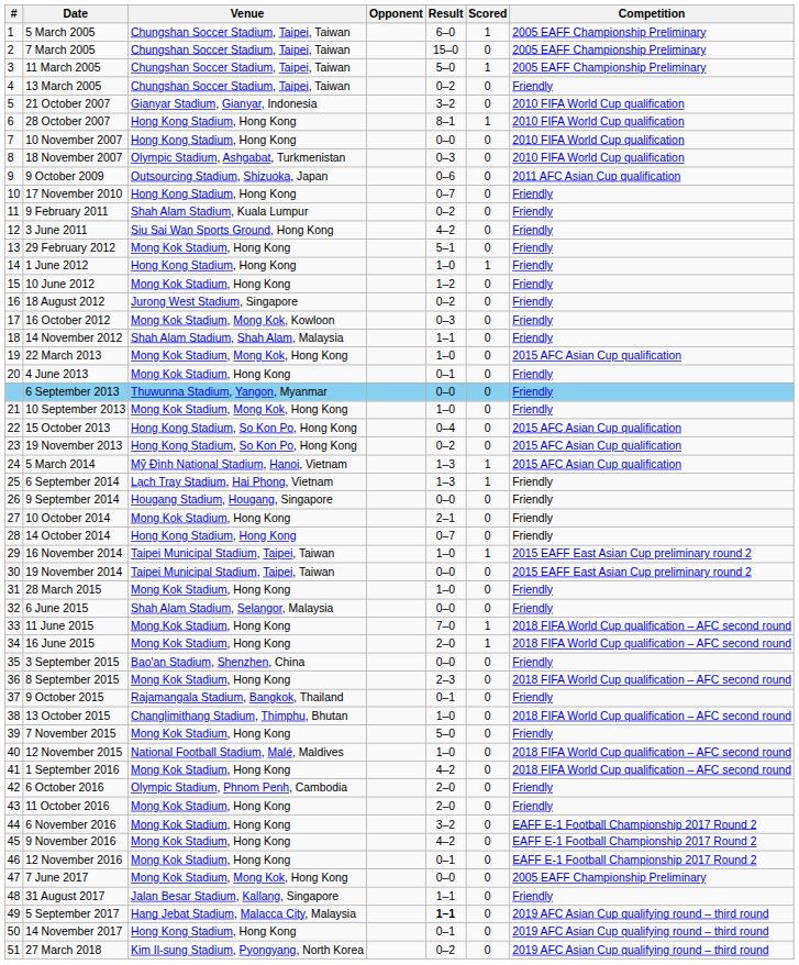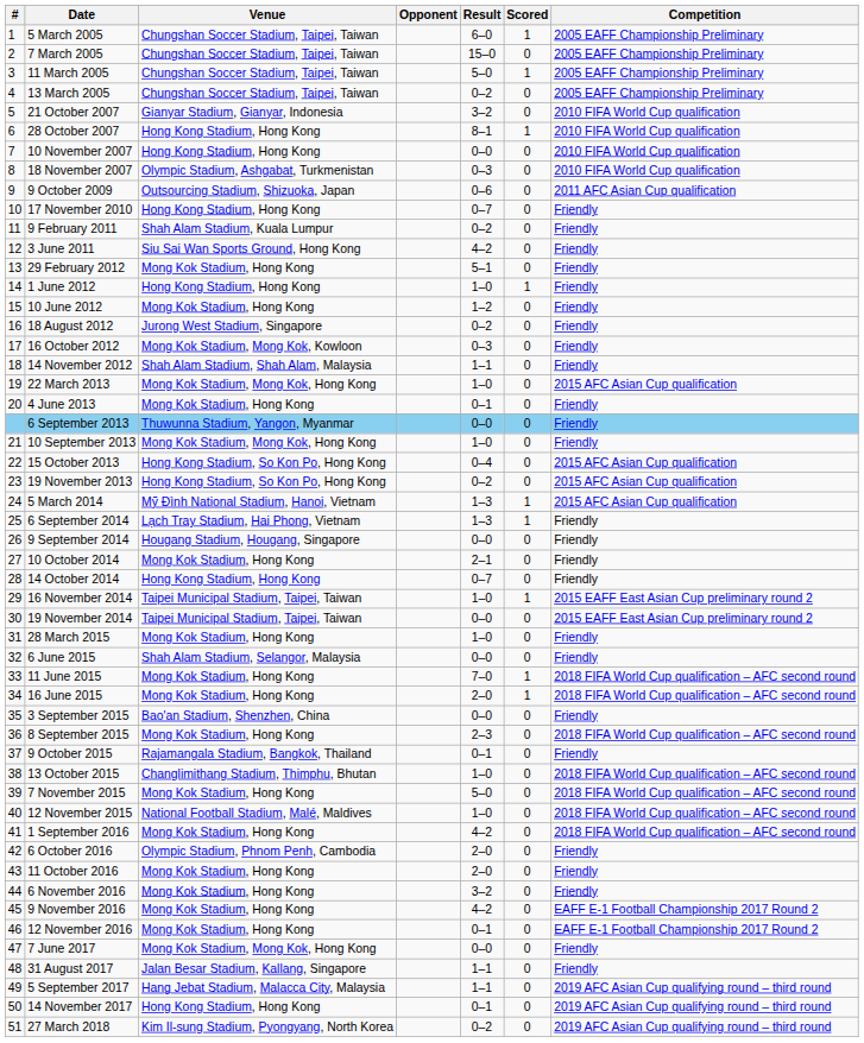 <table class="wikitable" style="font-size:90%; text-align: left;">
 <tr bgcolor="#CCCCCC" align="center">
 <th>#</th>
 <th>Date</th>
 <th>Venue</th>
 <th>Opponent</th>
 <th>Result</th>
 <th>Scored</th>
 <th>Competition</th>
 </tr>
 <tr>
 <td>1</td>
 <td>5 March 2005</td>
 <td><a href='#'>Chungshan Soccer Stadium</a>, <a href='#'>Taipei</a>, Taiwan</td>
 <td></td>
 <td align=center>6–0</td>
 <td align=center>1</td>
 <td><a href='#'>2005 EAFF Championship Preliminary</a></td>
 </tr>
 <tr>
 <td>2</td>
 <td>7 March 2005</td>
 <td><a href='#'>Chungshan Soccer Stadium</a>, <a href='#'>Taipei</a>, Taiwan</td>
 <td></td>
 <td align=center>15–0</td>
 <td align=center>0</td>
 <td><a href='#'>2005 EAFF Championship Preliminary</a></td>
 </tr>
 <tr>
 <td>3</td>
 <td>11 March 2005</td>
 <td><a href='#'>Chungshan Soccer Stadium</a>, <a href='#'>Taipei</a>, Taiwan</td>
 <td></td>
 <td align=center>5–0</td>
 <td align=center>1</td>
 <td><a href='#'>2005 EAFF Championship Preliminary</a></td>
 </tr>
 <tr>
 <td>4</td>
 <td>13 March 2005</td>
 <td><a href='#'>Chungshan Soccer Stadium</a>, <a href='#'>Taipei</a>, Taiwan</td>
 <td></td>
 <td align=center>0–2</td>
 <td align=center>0</td>
-<td><a href='#'>Friendly</a></td>
+<td><a href='#'>2005 EAFF Championship Preliminary</a></td>
 </tr>
 <tr>
 <td>5</td>
 <td>21 October 2007</td>
 <td><a href='#'>Gianyar Stadium</a>, <a href='#'>Gianyar</a>, Indonesia</td>
 <td></td>
 <td align=center>3–2</td>
 <td align=center>0</td>
 <td><a href='#'>2010 FIFA World Cup qualification</a></td>
 </tr>
 <tr>
 <td>6</td>
 <td>28 October 2007</td>
 <td><a href='#'>Hong Kong Stadium</a>, Hong Kong</td>
 <td></td>
 <td align=center>8–1</td>
 <td align=center>1</td>
 <td><a href='#'>2010 FIFA World Cup qualification</a></td>
 </tr>
 <tr>
 <td>7</td>
 <td>10 November 2007</td>
 <td><a href='#'>Hong Kong Stadium</a>, Hong Kong</td>
 <td></td>
 <td align=center>0–0</td>
 <td align=center>0</td>
 <td><a href='#'>2010 FIFA World Cup qualification</a></td>
 </tr>
 <tr>
 <td>8</td>
 <td>18 November 2007</td>
 <td><a href='#'>Olympic Stadium</a>, <a href='#'>Ashgabat</a>, Turkmenistan</td>
 <td></td>
 <td align=center>0–3</td>
 <td align=center>0</td>
 <td><a href='#'>2010 FIFA World Cup qualification</a></td>
 </tr>
 <tr>
 <td>9</td>
 <td>9 October 2009</td>
 <td><a href='#'>Outsourcing Stadium</a>, <a href='#'>Shizuoka</a>, Japan</td>
 <td></td>
 <td align=center>0–6</td>
 <td align=center>0</td>
 <td><a href='#'>2011 AFC Asian Cup qualification</a></td>
 </tr>
 <tr>
 <td>10</td>
 <td>17 November 2010</td>
 <td><a href='#'>Hong Kong Stadium</a>, Hong Kong</td>
 <td></td>
 <td align=center>0–7</td>
 <td align=center>0</td>
 <td><a href='#'>Friendly</a></td>
 </tr>
 <tr>
 <td>11</td>
 <td>9 February 2011</td>
 <td><a href='#'>Shah Alam Stadium</a>, Kuala Lumpur</td>
 <td></td>
 <td align=center>0–2</td>
 <td align=center>0</td>
 <td><a href='#'>Friendly</a></td>
 </tr>
 <tr>
 <td>12</td>
 <td>3 June 2011</td>
 <td><a href='#'>Siu Sai Wan Sports Ground</a>, Hong Kong</td>
 <td></td>
 <td align=center>4–2</td>
 <td align=center>0</td>
 <td><a href='#'>Friendly</a></td>
 </tr>
 <tr>
 <td>13</td>
 <td>29 February 2012</td>
 <td><a href='#'>Mong Kok Stadium</a>, Hong Kong</td>
 <td></td>
 <td align=center>5–1</td>
 <td align=center>0</td>
 <td><a href='#'>Friendly</a></td>
 </tr>
 <tr>
 <td>14</td>
 <td>1 June 2012</td>
 <td><a href='#'>Hong Kong Stadium</a>, Hong Kong</td>
 <td></td>
 <td align=center>1–0</td>
 <td align=center>1</td>
 <td><a href='#'>Friendly</a></td>
 </tr>
 <tr>
 <td>15</td>
 <td>10 June 2012</td>
 <td><a href='#'>Mong Kok Stadium</a>, Hong Kong</td>
 <td></td>
 <td align=center>1–2</td>
 <td align=center>0</td>
 <td><a href='#'>Friendly</a></td>
 </tr>
 <tr>
 <td>16</td>
 <td>18 August 2012</td>
 <td><a href='#'>Jurong West Stadium</a>, Singapore</td>
 <td></td>
 <td align=center>0–2</td>
 <td align=center>0</td>
 <td><a href='#'>Friendly</a></td>
 </tr>
 <tr>
 <td>17</td>
 <td>16 October 2012</td>
 <td><a href='#'>Mong Kok Stadium</a>, <a href='#'>Mong Kok</a>, Kowloon</td>
 <td></td>
 <td align=center>0–3</td>
 <td align=center>0</td>
 <td><a href='#'>Friendly</a></td>
 </tr>
 <tr>
 <td>18</td>
 <td>14 November 2012</td>
 <td><a href='#'>Shah Alam Stadium</a>, <a href='#'>Shah Alam</a>, Malaysia</td>
 <td></td>
 <td align=center>1–1</td>
 <td align=center>0</td>
 <td><a href='#'>Friendly</a></td>
 </tr>
 <tr>
 <td>19</td>
 <td>22 March 2013</td>
 <td><a href='#'>Mong Kok Stadium</a>, <a href='#'>Mong Kok</a>, Hong Kong</td>
 <td></td>
 <td align=center>1–0</td>
 <td align=center>0</td>
 <td><a href='#'>2015 AFC Asian Cup qualification</a></td>
 </tr>
 <tr>
 <td>20</td>
 <td>4 June 2013</td>
 <td><a href='#'>Mong Kok Stadium</a>, Hong Kong</td>
 <td></td>
 <td align=center>0–1</td>
 <td align=center>0</td>
 <td><a href='#'>Friendly</a></td>
 </tr>
 <tr style="background-color:#89CFF0">
 <td></td>
 <td>6 September 2013</td>
 <td><a href='#'>Thuwunna Stadium</a>, <a href='#'>Yangon</a>, Myanmar</td>
 <td></td>
 <td align="center">0–0</td>
 <td align="center">0</td>
 <td><a href='#'>Friendly</a></td>
 </tr>
 <tr>
 <td>21</td>
 <td>10 September 2013</td>
 <td><a href='#'>Mong Kok Stadium</a>, <a href='#'>Mong Kok</a>, Hong Kong</td>
 <td></td>
 <td align="center">1–0</td>
 <td align="center">0</td>
 <td><a href='#'>Friendly</a></td>
 </tr>
 <tr>
 <td>22</td>
 <td>15 October 2013</td>
 <td><a href='#'>Hong Kong Stadium</a>, <a href='#'>So Kon Po</a>, Hong Kong</td>
 <td></td>
 <td align=center>0–4</td>
 <td align=center>0</td>
 <td><a href='#'>2015 AFC Asian Cup qualification</a></td>
 </tr>
 <tr>
 <td>23</td>
 <td>19 November 2013</td>
 <td><a href='#'>Hong Kong Stadium</a>, <a href='#'>So Kon Po</a>, Hong Kong</td>
 <td></td>
 <td align=center>0–2</td>
 <td align=center>0</td>
 <td><a href='#'>2015 AFC Asian Cup qualification</a></td>
 </tr>
 <tr>
 <td>24</td>
 <td>5 March 2014</td>
 <td><a href='#'>Mỹ Đình National Stadium</a>, <a href='#'>Hanoi</a>, Vietnam</td>
 <td></td>
 <td align=center>1–3</td>
 <td align=center>1</td>
 <td><a href='#'>2015 AFC Asian Cup qualification</a></td>
 </tr>
 <tr>
 <td>25</td>
 <td>6 September 2014</td>
 <td><a href='#'>Lạch Tray Stadium</a>, <a href='#'>Hai Phong</a>, Vietnam</td>
 <td></td>
 <td align=center>1–3</td>
 <td align=center>1</td>
 <td>Friendly</td>
 </tr>
 <tr>
 <td>26</td>
 <td>9 September 2014</td>
 <td><a href='#'>Hougang Stadium</a>, <a href='#'>Hougang</a>, Singapore</td>
 <td></td>
 <td align=center>0–0</td>
 <td align=center>0</td>
 <td>Friendly</td>
 </tr>
 <tr>
 <td>27</td>
 <td>10 October 2014</td>
 <td><a href='#'>Mong Kok Stadium</a>, Hong Kong</td>
 <td></td>
 <td align=center>2–1</td>
 <td align=center>0</td>
 <td>Friendly</td>
 </tr>
 <tr>
 <td>28</td>
 <td>14 October 2014</td>
 <td><a href='#'>Hong Kong Stadium</a>, <a href='#'>Hong Kong</a></td>
 <td></td>
 <td align=center>0–7</td>
 <td align=center>0</td>
 <td>Friendly</td>
 </tr>
 <tr>
 <td>29</td>
 <td>16 November 2014</td>
 <td><a href='#'>Taipei Municipal Stadium</a>, <a href='#'>Taipei</a>, Taiwan</td>
 <td></td>
 <td align=center>1–0</td>
 <td align=center>1</td>
 <td><a href='#'>2015 EAFF East Asian Cup preliminary round 2</a></td>
 </tr>
 <tr>
 <td>30</td>
 <td>19 November 2014</td>
 <td><a href='#'>Taipei Municipal Stadium</a>, <a href='#'>Taipei</a>, Taiwan</td>
 <td></td>
 <td align=center>0–0</td>
 <td align=center>0</td>
 <td><a href='#'>2015 EAFF East Asian Cup preliminary round 2</a></td>
 </tr>
 <tr>
 <td>31</td>
 <td>28 March 2015</td>
 <td><a href='#'>Mong Kok Stadium</a>, Hong Kong</td>
 <td></td>
 <td align=center>1–0</td>
 <td align=center>0</td>
 <td><a href='#'>Friendly</a></td>
 </tr>
 <tr>
 <td>32</td>
 <td>6 June 2015</td>
 <td><a href='#'>Shah Alam Stadium</a>, <a href='#'>Selangor</a>, Malaysia</td>
 <td></td>
 <td align=center>0–0</td>
 <td align=center>0</td>
 <td><a href='#'>Friendly</a></td>
 </tr>
 <tr>
 <td>33</td>
 <td>11 June 2015</td>
 <td><a href='#'>Mong Kok Stadium</a>, Hong Kong</td>
 <td></td>
 <td align=center>7–0</td>
 <td align=center>1</td>
 <td><a href='#'>2018 FIFA World Cup qualification – AFC second round</a></td>
 </tr>
 <tr>
 <td>34</td>
 <td>16 June 2015</td>
 <td><a href='#'>Mong Kok Stadium</a>, Hong Kong</td>
 <td></td>
 <td align=center>2–0</td>
 <td align=center>1</td>
 <td><a href='#'>2018 FIFA World Cup qualification – AFC second round</a></td>
 </tr>
 <tr>
 <td>35</td>
 <td>3 September 2015</td>
 <td><a href='#'>Bao'an Stadium</a>, <a href='#'>Shenzhen</a>, China</td>
 <td></td>
 <td align=center>0–0</td>
 <td align=center>0</td>
 <td><a href='#'>Friendly</a></td>
 </tr>
 <tr>
 <td>36</td>
 <td>8 September 2015</td>
 <td><a href='#'>Mong Kok Stadium</a>, Hong Kong</td>
 <td></td>
 <td align=center>2–3</td>
 <td align=center>0</td>
 <td><a href='#'>2018 FIFA World Cup qualification – AFC second round</a></td>
 </tr>
 <tr>
 <td>37</td>
 <td>9 October 2015</td>
 <td><a href='#'>Rajamangala Stadium</a>, <a href='#'>Bangkok</a>, Thailand</td>
 <td></td>
 <td align=center>0–1</td>
 <td align=center>0</td>
 <td><a href='#'>Friendly</a></td>
 </tr>
 <tr>
 <td>38</td>
 <td>13 October 2015</td>
 <td><a href='#'>Changlimithang Stadium</a>, <a href='#'>Thimphu</a>, Bhutan</td>
 <td></td>
 <td align=center>1–0</td>
 <td align=center>0</td>
 <td><a href='#'>2018 FIFA World Cup qualification – AFC second round</a></td>
 </tr>
 <tr>
 <td>39</td>
 <td>7 November 2015</td>
 <td><a href='#'>Mong Kok Stadium</a>, Hong Kong</td>
 <td></td>
 <td align=center>5–0</td>
 <td align=center>0</td>
-<td><a href='#'>Friendly</a></td>
+<td><a href='#'>2018 FIFA World Cup qualification – AFC second round</a></td>
 </tr>
 <tr>
 <td>40</td>
 <td>12 November 2015</td>
 <td><a href='#'>National Football Stadium</a>, <a href='#'>Malé</a>, Maldives</td>
 <td></td>
 <td align=center>1–0</td>
 <td align=center>0</td>
 <td><a href='#'>2018 FIFA World Cup qualification – AFC second round</a></td>
 </tr>
 <tr>
 <td>41</td>
 <td>1 September 2016</td>
 <td><a href='#'>Mong Kok Stadium</a>, Hong Kong</td>
 <td></td>
 <td align=center>4–2</td>
 <td align=center>0</td>
 <td><a href='#'>2018 FIFA World Cup qualification – AFC second round</a></td>
 </tr>
 <tr>
 <td>42</td>
 <td>6 October 2016</td>
 <td><a href='#'>Olympic Stadium</a>, <a href='#'>Phnom Penh</a>, Cambodia</td>
 <td></td>
 <td align=center>2–0</td>
 <td align=center>0</td>
 <td><a href='#'>Friendly</a></td>
 </tr>
 <tr>
 <td>43</td>
 <td>11 October 2016</td>
 <td><a href='#'>Mong Kok Stadium</a>, Hong Kong</td>
 <td></td>
 <td align=center>2–0</td>
 <td align=center>0</td>
 <td><a href='#'>Friendly</a></td>
 </tr>
 <tr>
 <td>44</td>
 <td>6 November 2016</td>
 <td><a href='#'>Mong Kok Stadium</a>, Hong Kong</td>
 <td></td>
 <td align=center>3–2</td>
 <td align=center>0</td>
-<td><a href='#'>EAFF E-1 Football Championship 2017 Round 2</a></td>
+<td><a href='#'>Friendly</a></td>
 </tr>
 <tr>
 <td>45</td>
 <td>9 November 2016</td>
 <td><a href='#'>Mong Kok Stadium</a>, Hong Kong</td>
 <td></td>
 <td align=center>4–2</td>
 <td align=center>0</td>
 <td><a href='#'>EAFF E-1 Football Championship 2017 Round 2</a></td>
 </tr>
 <tr>
 <td>46</td>
 <td>12 November 2016</td>
 <td><a href='#'>Mong Kok Stadium</a>, Hong Kong</td>
 <td></td>
 <td align=center>0–1</td>
 <td align=center>0</td>
 <td><a href='#'>EAFF E-1 Football Championship 2017 Round 2</a></td>
 </tr>
 <tr>
 <td>47</td>
 <td>7 June 2017</td>
 <td><a href='#'>Mong Kok Stadium</a>, <a href='#'>Mong Kok</a>, Hong Kong</td>
 <td></td>
 <td align=center>0–0</td>
 <td align=center>0</td>
-<td><a href='#'>2005 EAFF Championship Preliminary</a></td>
+<td><a href='#'>Friendly</a></td>
 </tr>
 <tr>
 <td>48</td>
 <td>31 August 2017</td>
 <td><a href='#'>Jalan Besar Stadium</a>, <a href='#'>Kallang</a>, Singapore</td>
 <td></td>
 <td align=center>1–1</td>
 <td align=center>0</td>
 <td><a href='#'>Friendly</a></td>
 </tr>
 <tr>
 <td>49</td>
 <td>5 September 2017</td>
 <td><a href='#'>Hang Jebat Stadium</a>, <a href='#'>Malacca City</a>, Malaysia</td>
 <td></td>
-<td align=center><strong>1–1</strong></td>
+<td align=center>1–1</td>
 <td align=center>0</td>
 <td><a href='#'>2019 AFC Asian Cup qualifying round – third round</a></td>
 </tr>
 <tr>
 <td>50</td>
 <td>14 November 2017</td>
 <td><a href='#'>Hong Kong Stadium</a>, Hong Kong</td>
 <td></td>
 <td align=center>0–1</td>
 <td align=center>0</td>
 <td><a href='#'>2019 AFC Asian Cup qualifying round – third round</a></td>
 </tr>
 <tr>
 <td>51</td>
 <td>27 March 2018</td>
 <td><a href='#'>Kim Il-sung Stadium</a>, <a href='#'>Pyongyang</a>, North Korea</td>
 <td></td>
 <td align=center>0–2</td>
 <td align=center>0</td>
 <td><a href='#'>2019 AFC Asian Cup qualifying round – third round</a></td>
 </tr>
 </table>
